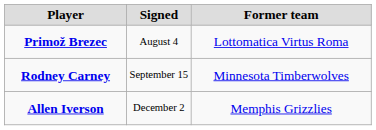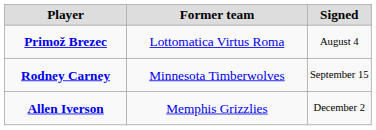 <table class="wikitable" style="text-align: center">
 <tr align="center" bgcolor="#dddddd">
 <td style="width:140px"><strong>Player</strong></td>
+<td style="width:210px"><strong>Former team</strong></td>
 <td style="width:70px"><strong>Signed</strong></td>
-<td style="width:210px"><strong>Former team</strong></td>
 </tr>
 <tr style="height:40px">
 <td><strong><a href='#'>Primož Brezec</a></strong></td>
+<td><a href='#'>Lottomatica Virtus Roma</a></td>
 <td style="font-size: 80%">August 4</td>
-<td><a href='#'>Lottomatica Virtus Roma</a></td>
 </tr>
 <tr style="height:40px">
 <td><strong><a href='#'>Rodney Carney</a></strong></td>
+<td><a href='#'>Minnesota Timberwolves</a></td>
 <td style="font-size: 80%">September 15</td>
-<td><a href='#'>Minnesota Timberwolves</a></td>
 </tr>
 <tr style="height:40px">
 <td><strong><a href='#'>Allen Iverson</a></strong></td>
+<td><a href='#'>Memphis Grizzlies</a></td>
 <td style="font-size: 80%">December 2</td>
-<td><a href='#'>Memphis Grizzlies</a></td>
 </tr>
 </table>
